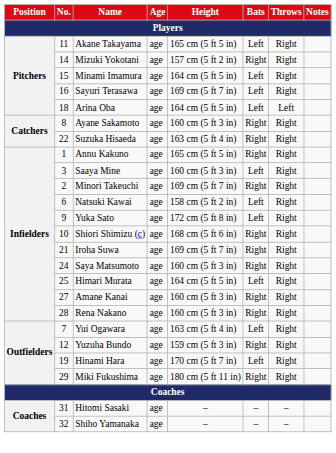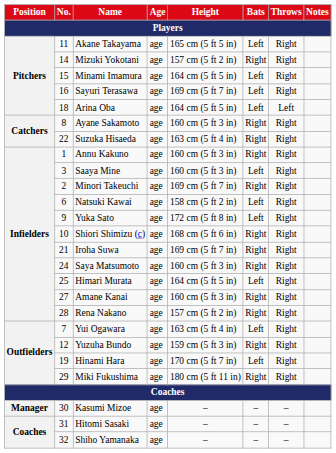 <table class="wikitable" style="font-size:smaller">
 <tr>
 <th style="background-color:#DC0816; color:#FFFFFF;">Position</th>
 <th style="background-color:#DC0816; color:#FFFFFF;">No.</th>
 <th style="background-color:#DC0816; color:#FFFFFF;">Name</th>
 <th style="background-color:#DC0816; color:#FFFFFF;">Age</th>
 <th style="background-color:#DC0816; color:#FFFFFF;">Height</th>
 <th style="background-color:#DC0816; color:#FFFFFF;">Bats</th>
 <th style="background-color:#DC0816; color:#FFFFFF;">Throws</th>
 <th style="background-color:#DC0816; color:#FFFFFF;">Notes</th>
 </tr>
 <tr>
 <th colspan="8" style="background-color:#202A68; color:#FFFFFF;">Players</th>
 </tr>
 <tr>
 <th rowspan="5">Pitchers</th>
 <td align="center">11</td>
 <td> Akane Takayama</td>
 <td>age </td>
 <td>165 cm (5 ft 5 in)</td>
 <td align="center">Left</td>
 <td align="center">Right</td>
 <td></td>
 </tr>
 <tr>
 <td align="center">14</td>
 <td> Mizuki Yokotani</td>
 <td>age </td>
 <td>157 cm (5 ft 2 in)</td>
 <td align="center">Right</td>
 <td align="center">Right</td>
 <td></td>
 </tr>
 <tr>
 <td align="center">15</td>
 <td> Minami Imamura</td>
 <td>age </td>
 <td>164 cm (5 ft 5 in)</td>
 <td align="center">Left</td>
 <td align="center">Right</td>
 <td></td>
 </tr>
 <tr>
 <td align="center">16</td>
 <td> Sayuri Terasawa</td>
 <td>age </td>
 <td>169 cm (5 ft 7 in)</td>
 <td align="center">Left</td>
 <td align="center">Right</td>
 <td></td>
 </tr>
 <tr>
 <td align="center">18</td>
 <td> Arina Oba</td>
 <td>age </td>
 <td>164 cm (5 ft 5 in)</td>
 <td align="center">Left</td>
 <td align="center">Left</td>
 <td></td>
 </tr>
 <tr>
 <th rowspan="2">Catchers</th>
 <td align="center">8</td>
 <td> Ayane Sakamoto</td>
 <td>age </td>
 <td>160 cm (5 ft 3 in)</td>
 <td align="center">Right</td>
 <td align="center">Right</td>
 <td></td>
 </tr>
 <tr>
 <td align="center">22</td>
 <td> Suzuka Hisaeda</td>
 <td>age </td>
 <td>163 cm (5 ft 4 in)</td>
 <td align="center">Right</td>
 <td align="center">Right</td>
 <td></td>
 </tr>
 <tr>
 <th rowspan="11">Infielders</th>
 <td align="center">1</td>
 <td> Annu Kakuno</td>
 <td>age </td>
-<td>165 cm (5 ft 5 in)</td>
+<td>160 cm (5 ft 3 in)</td>
 <td align="center">Right</td>
 <td align="center">Right</td>
 <td></td>
 </tr>
 <tr>
 <td align="center">3</td>
 <td> Saaya Mine</td>
 <td>age </td>
 <td>160 cm (5 ft 3 in)</td>
 <td align="center">Left</td>
 <td align="center">Right</td>
 <td></td>
 </tr>
 <tr>
 <td align="center">2</td>
 <td> Minori Takeuchi</td>
 <td>age </td>
 <td>169 cm (5 ft 7 in)</td>
 <td align="center">Right</td>
 <td align="center">Right</td>
 <td></td>
 </tr>
 <tr>
 <td align="center">6</td>
 <td> Natsuki Kawai</td>
 <td>age </td>
 <td>158 cm (5 ft 2 in)</td>
 <td align="center">Left</td>
 <td align="center">Right</td>
 <td></td>
 </tr>
 <tr>
 <td align="center">9</td>
 <td> Yuka Sato</td>
 <td>age </td>
 <td>172 cm (5 ft 8 in)</td>
 <td align="center">Left</td>
 <td align="center">Right</td>
 <td></td>
 </tr>
 <tr>
 <td align="center">10</td>
 <td> Shiori Shimizu (<a href='#'>c</a>)</td>
 <td>age </td>
 <td>168 cm (5 ft 6 in)</td>
 <td align="center">Right</td>
 <td align="center">Right</td>
 <td></td>
 </tr>
 <tr>
 <td align="center">21</td>
 <td> Iroha Suwa</td>
 <td>age </td>
 <td>169 cm (5 ft 7 in)</td>
 <td align="center">Right</td>
 <td align="center">Right</td>
 <td></td>
 </tr>
 <tr>
 <td align="center">24</td>
 <td> Saya Matsumoto</td>
 <td>age </td>
 <td>160 cm (5 ft 3 in)</td>
 <td align="center">Right</td>
 <td align="center">Right</td>
 <td></td>
 </tr>
 <tr>
 <td align="center">25</td>
 <td> Himari Murata</td>
 <td>age </td>
 <td>164 cm (5 ft 5 in)</td>
 <td align="center">Left</td>
 <td align="center">Right</td>
 <td></td>
 </tr>
 <tr>
 <td align="center">27</td>
 <td> Amane Kanai</td>
 <td>age </td>
 <td>160 cm (5 ft 3 in)</td>
 <td align="center">Right</td>
 <td align="center">Right</td>
 <td></td>
 </tr>
 <tr>
 <td align="center">28</td>
 <td> Rena Nakano</td>
 <td>age </td>
-<td>160 cm (5 ft 3 in)</td>
+<td>157 cm (5 ft 2 in)</td>
 <td align="center">Right</td>
 <td align="center">Right</td>
 <td></td>
 </tr>
 <tr>
 <th rowspan="4">Outfielders</th>
 <td align="center">7</td>
 <td> Yui Ogawara</td>
 <td>age </td>
 <td>163 cm (5 ft 4 in)</td>
 <td align="center">Left</td>
 <td align="center">Right</td>
 <td></td>
 </tr>
 <tr>
 <td align="center">12</td>
 <td> Yuzuha Bundo</td>
 <td>age </td>
 <td>159 cm (5 ft 3 in)</td>
 <td align="center">Right</td>
 <td align="center">Right</td>
 <td></td>
 </tr>
 <tr>
 <td align="center">19</td>
 <td> Hinami Hara</td>
 <td>age </td>
 <td>170 cm (5 ft 7 in)</td>
 <td align="center">Left</td>
 <td align="center">Right</td>
 <td></td>
 </tr>
 <tr>
 <td align="center">29</td>
 <td> Miki Fukushima</td>
 <td>age </td>
 <td>180 cm (5 ft 11 in)</td>
 <td align="center">Right</td>
 <td align="center">Right</td>
 <td></td>
 </tr>
 <tr>
 <th colspan="8" style="background-color:#202A68; color:#FFFFFF;">Coaches</th>
 </tr>
 <tr>
+<th rowspan="1">Manager</th>
+<td align="center">30</td>
+<td> Kasumi Mizoe</td>
+<td>age </td>
+<td align="center">–</td>
+<td align="center">–</td>
+<td align="center">–</td>
+<td></td>
+</tr>
+<tr>
 <th rowspan="2">Coaches</th>
 <td align="center">31</td>
 <td> Hitomi Sasaki</td>
 <td>age </td>
 <td align="center">–</td>
 <td align="center">–</td>
 <td align="center">–</td>
 <td></td>
 </tr>
 <tr>
 <td align="center">32</td>
 <td> Shiho Yamanaka</td>
 <td>age </td>
 <td align="center">–</td>
 <td align="center">–</td>
 <td align="center">–</td>
 <td></td>
 </tr>
 </table>
